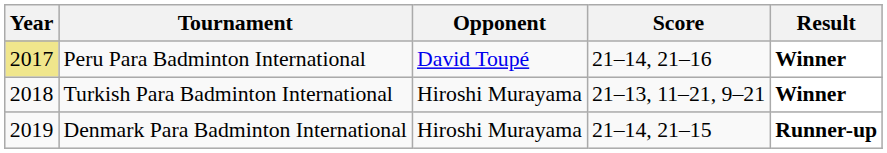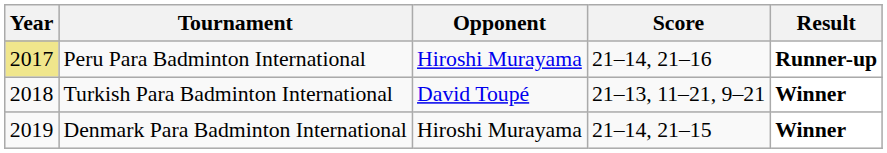 <table class="sortable wikitable" style="font-size: 90%;">
 <tr>
 <th>Year</th>
 <th>Tournament</th>
 <th>Opponent</th>
 <th>Score</th>
 <th>Result</th>
 </tr>
 <tr>
 <td align="center" style="background: khaki;">2017</td>
 <td align="left">Peru Para Badminton International</td>
-<td align="left"> <a href='#'>David Toupé</a></td>
+<td align="left"> <a href='#'>Hiroshi Murayama</a></td>
 <td align="left">21–14, 21–16</td>
-<td style="text-align:left; background:white"> <strong>Winner</strong></td>
+<td style="text-align:left; background:white"> <strong>Runner-up</strong></td>
 </tr>
 <tr>
 <td align="center">2018</td>
 <td align="left">Turkish Para Badminton International</td>
-<td align="left"> Hiroshi Murayama</td>
+<td align="left"> <a href='#'>David Toupé</a></td>
 <td align="left">21–13, 11–21, 9–21</td>
 <td style="text-align:left; background:white"> <strong>Winner</strong></td>
 </tr>
 <tr>
 <td align="center">2019</td>
 <td align="left">Denmark Para Badminton International</td>
 <td align="left"> Hiroshi Murayama</td>
 <td align="left">21–14, 21–15</td>
-<td style="text-align:left; background:white"> <strong>Runner-up</strong></td>
+<td style="text-align:left; background:white"> <strong>Winner</strong></td>
 </tr>
 </table>
